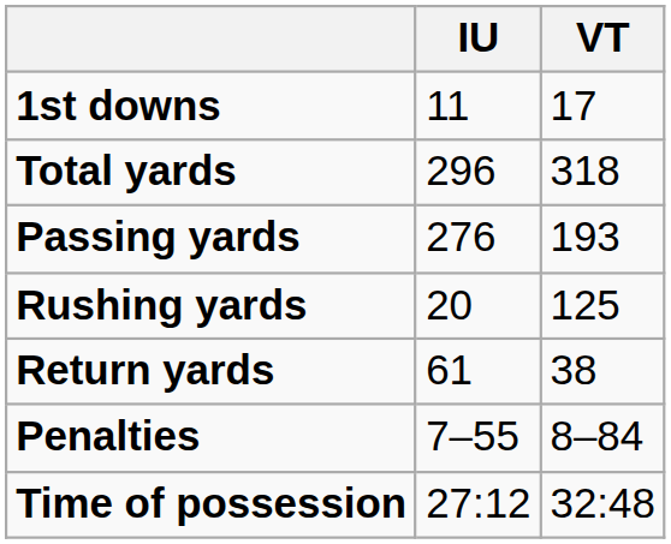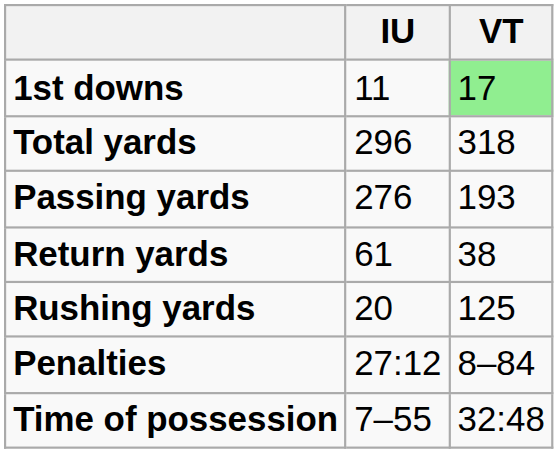 <table class="wikitable">
 <tr>
 <th></th>
 <th>IU</th>
 <th>VT</th>
 </tr>
 <tr>
 <td><strong>1st downs</strong></td>
 <td>11</td>
-<td>17</td>
+<td style="background: lightgreen;">17</td>
 </tr>
 <tr>
 <td><strong>Total yards</strong></td>
 <td>296</td>
 <td>318</td>
 </tr>
 <tr>
 <td><strong>Passing yards</strong></td>
 <td>276</td>
 <td>193</td>
 </tr>
 <tr>
+<td><strong>Return yards</strong></td>
+<td>61</td>
+<td>38</td>
+</tr>
+<tr>
 <td><strong>Rushing yards</strong></td>
 <td>20</td>
 <td>125</td>
 </tr>
 <tr>
-<td><strong>Return yards</strong></td>
-<td>61</td>
-<td>38</td>
-</tr>
-<tr>
 <td><strong>Penalties</strong></td>
-<td>7–55</td>
+<td>27:12</td>
 <td>8–84</td>
 </tr>
 <tr>
 <td><strong>Time of possession</strong></td>
-<td>27:12</td>
+<td>7–55</td>
 <td>32:48</td>
 </tr>
 </table>
